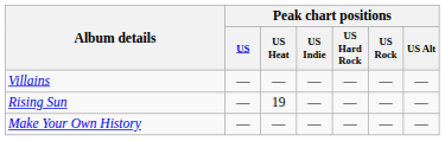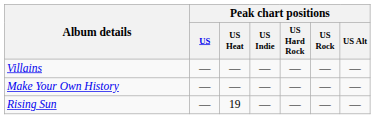 <table class="wikitable" style="text-align:center;">
 <tr>
 <th rowspan =  2 width = 250>Album details</th>
 <th colspan =  6>Peak chart positions</th>
 </tr>
 <tr>
 <th style = "width:3em;font-size:75%"><a href='#'>US</a></th>
 <th style = "width:3em;font-size:75%">US Heat</th>
 <th style = "width:3em;font-size:75%">US Indie</th>
 <th style = "width:3em;font-size:75%">US Hard Rock</th>
 <th style = "width:3em;font-size:75%">US Rock</th>
 <th style = "width:3em;font-size:75%">US Alt</th>
 </tr>
 <tr>
 <td align=left><em><a href='#'>Villains</a></em><br></td>
 <td>—</td>
 <td>—</td>
 <td>—</td>
 <td>—</td>
 <td>—</td>
 <td>—</td>
 </tr>
 <tr>
+<td align=left><em><a href='#'>Make Your Own History</a></em><br></td>
+<td>—</td>
+<td>—</td>
+<td>—</td>
+<td>—</td>
+<td>—</td>
+<td>—</td>
+</tr>
+<tr>
 <td align=left><em><a href='#'>Rising Sun</a></em><br></td>
 <td>—</td>
 <td>19</td>
 <td>—</td>
 <td>—</td>
 <td>—</td>
 <td>—</td>
 </tr>
-<tr>
-<td align=left><em><a href='#'>Make Your Own History</a></em><br></td>
-<td>—</td>
-<td>—</td>
-<td>—</td>
-<td>—</td>
-<td>—</td>
-<td>—</td>
-</tr>
 </table>
